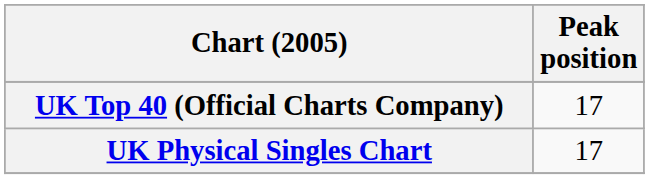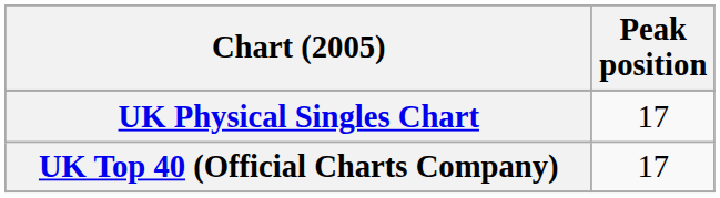 <table class="wikitable sortable plainrowheaders">
 <tr>
 <th style="width:18em;">Chart (2005)</th>
 <th>Peak<br>position</th>
 </tr>
 <tr>
 </tr>
 <tr>
 </tr>
 <tr>
 </tr>
 <tr>
 </tr>
 <tr>
 </tr>
 <tr>
 </tr>
 <tr>
 </tr>
 <tr>
-<th scope="row"><a href='#'>UK Top 40</a> (Official Charts Company)</th>
+<th scope="row"><a href='#'>UK Physical Singles Chart</a></th>
 <td align="center">17</td>
 </tr>
 <tr>
-<th scope="row"><a href='#'>UK Physical Singles Chart</a></th>
+<th scope="row"><a href='#'>UK Top 40</a> (Official Charts Company)</th>
 <td align="center">17</td>
 </tr>
 <tr>
 </tr>
 </table>
